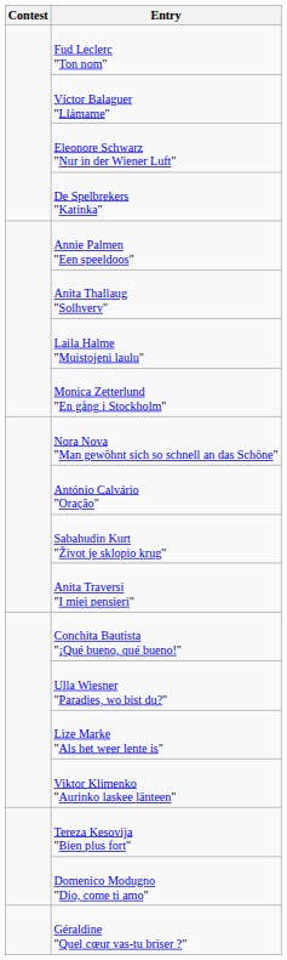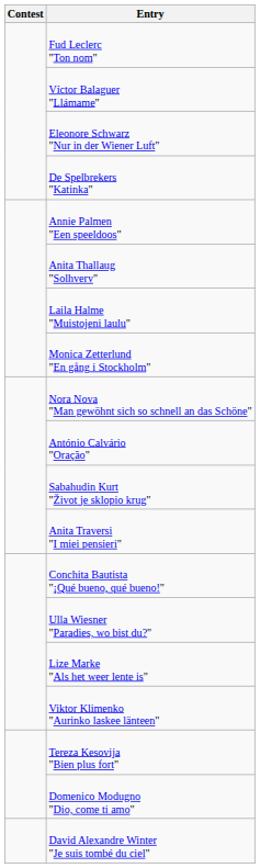 <table class="wikitable plainrowheaders" style="font-size:85%">
 <tr>
 <th scope="col">Contest</th>
 <th scope="col">Entry</th>
 </tr>
 <tr>
 <td rowspan=4></td>
 <td><br><a href='#'>Fud Leclerc</a><br>"<a href='#'>Ton nom</a>"</td>
 </tr>
 <tr>
 <td><br><a href='#'>Víctor Balaguer</a><br>"<a href='#'>Llámame</a>"</td>
 </tr>
 <tr>
 <td><br><a href='#'>Eleonore Schwarz</a><br>"<a href='#'>Nur in der Wiener Luft</a>"</td>
 </tr>
 <tr>
 <td><br><a href='#'>De Spelbrekers</a><br>"<a href='#'>Katinka</a>"</td>
 </tr>
 <tr>
 <td rowspan=4></td>
 <td><br><a href='#'>Annie Palmen</a><br>"<a href='#'>Een speeldoos</a>"</td>
 </tr>
 <tr>
 <td><br><a href='#'>Anita Thallaug</a><br>"<a href='#'>Solhverv</a>"</td>
 </tr>
 <tr>
 <td><br><a href='#'>Laila Halme</a><br>"<a href='#'>Muistojeni laulu</a>"</td>
 </tr>
 <tr>
 <td><br><a href='#'>Monica Zetterlund</a><br>"<a href='#'>En gång i Stockholm</a>"</td>
 </tr>
 <tr>
 <td rowspan="4"></td>
 <td><br><a href='#'>Nora Nova</a><br>"<a href='#'>Man gewöhnt sich so schnell an das Schöne</a>"</td>
 </tr>
 <tr>
 <td><br><a href='#'>António Calvário</a><br>"<a href='#'>Oração</a>"</td>
 </tr>
 <tr>
 <td><br><a href='#'>Sabahudin Kurt</a><br>"<a href='#'>Život je sklopio krug</a>"</td>
 </tr>
 <tr>
 <td><br><a href='#'>Anita Traversi</a><br>"<a href='#'>I miei pensieri</a>"</td>
 </tr>
 <tr>
 <td rowspan="4"></td>
 <td><br><a href='#'>Conchita Bautista</a><br>"<a href='#'>¡Qué bueno, qué bueno!</a>"</td>
 </tr>
 <tr>
 <td><br><a href='#'>Ulla Wiesner</a><br>"<a href='#'>Paradies, wo bist du?</a>"</td>
 </tr>
 <tr>
 <td><br><a href='#'>Lize Marke</a><br>"<a href='#'>Als het weer lente is</a>"</td>
 </tr>
 <tr>
 <td><br><a href='#'>Viktor Klimenko</a><br>"<a href='#'>Aurinko laskee länteen</a>"</td>
 </tr>
 <tr>
 <td rowspan=2></td>
 <td><br><a href='#'>Tereza Kesovija</a><br>"<a href='#'>Bien plus fort</a>"</td>
 </tr>
 <tr>
 <td><br><a href='#'>Domenico Modugno</a><br>"<a href='#'>Dio, come ti amo</a>"</td>
 </tr>
 <tr>
 <td></td>
-<td><br><a href='#'>Géraldine</a><br>"<a href='#'>Quel cœur vas-tu briser ?</a>"</td>
+<td><br><a href='#'>David Alexandre Winter</a><br>"<a href='#'>Je suis tombé du ciel</a>"</td>
 </tr>
 </table>
